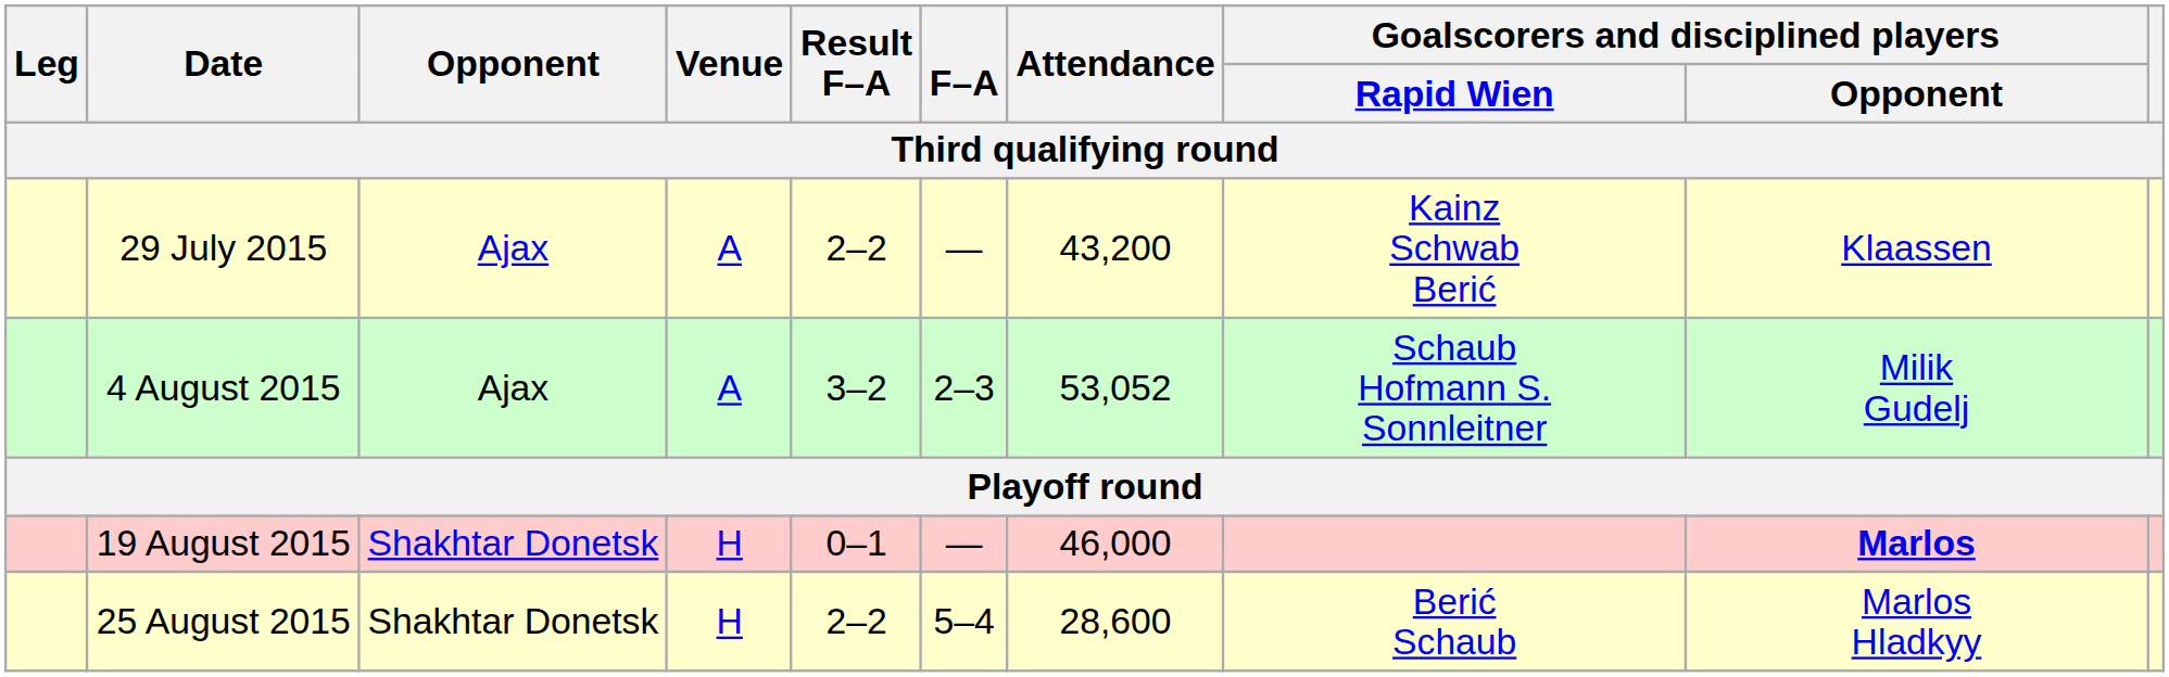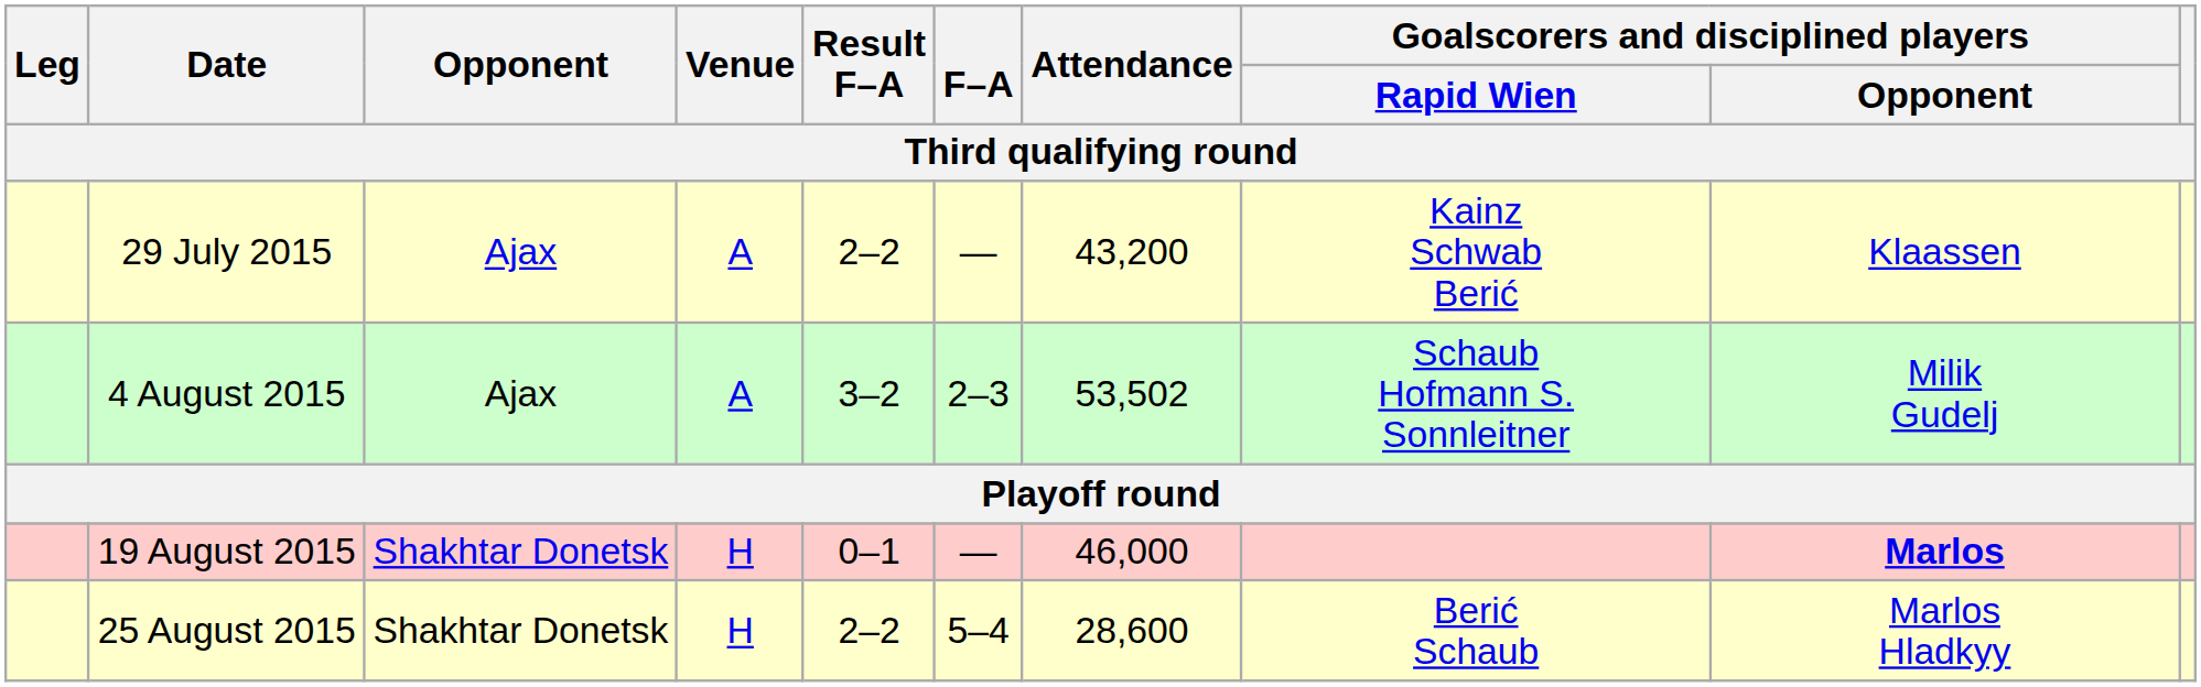 <table class="wikitable" style="text-align:center; font-size:90%">
 <tr>
 <th rowspan="2">Leg</th>
 <th rowspan="2">Date</th>
 <th rowspan="2">Opponent</th>
 <th rowspan="2">Venue</th>
 <th rowspan="2">Result<br>F–A</th>
 <th rowspan="2"><br>F–A</th>
 <th rowspan="2">Attendance</th>
 <th colspan="2">Goalscorers and disciplined players</th>
 <th rowspan="2"></th>
 </tr>
 <tr>
 <th style="width:175px"><a href='#'>Rapid Wien</a></th>
 <th style="width:175px">Opponent</th>
 </tr>
 <tr>
 <th colspan="10">Third qualifying round</th>
 </tr>
 <tr style="background:#ffc">
 <td></td>
 <td>29 July 2015</td>
 <td><a href='#'>Ajax</a> </td>
 <td><a href='#'>A</a></td>
 <td>2–2</td>
 <td>—</td>
 <td>43,200</td>
 <td><a href='#'>Kainz</a> <br><a href='#'>Schwab</a> <br><a href='#'>Berić</a> </td>
 <td><a href='#'>Klaassen</a>   <br></td>
 <td></td>
 </tr>
 <tr style="background:#cfc">
 <td></td>
 <td>4 August 2015</td>
 <td>Ajax </td>
 <td><a href='#'>A</a></td>
 <td>3–2</td>
 <td>2–3</td>
-<td>53,052</td>
+<td>53,502</td>
 <td><a href='#'>Schaub</a>  <br> <a href='#'>Hofmann S.</a>  <br> <a href='#'>Sonnleitner</a> </td>
 <td><a href='#'>Milik</a> <br><a href='#'>Gudelj</a> <br></td>
 <td></td>
 </tr>
 <tr>
 <th colspan="10">Playoff round</th>
 </tr>
 <tr style="background:#fcc">
 <td></td>
 <td>19 August 2015</td>
 <td><a href='#'>Shakhtar Donetsk</a> </td>
 <td><a href='#'>H</a></td>
 <td>0–1</td>
 <td>—</td>
 <td>46,000</td>
 <td></td>
 <td><strong><a href='#'>Marlos</a> </strong></td>
 <td></td>
 </tr>
 <tr style="background:#ffc">
 <td></td>
 <td>25 August 2015</td>
 <td>Shakhtar Donetsk </td>
 <td><a href='#'>H</a></td>
 <td>2–2</td>
 <td>5–4</td>
 <td>28,600</td>
 <td><a href='#'>Berić</a> <br><a href='#'>Schaub</a>  <br></td>
 <td><a href='#'>Marlos</a>  <br> <a href='#'>Hladkyy</a> </td>
 <td></td>
 </tr>
 </table>
